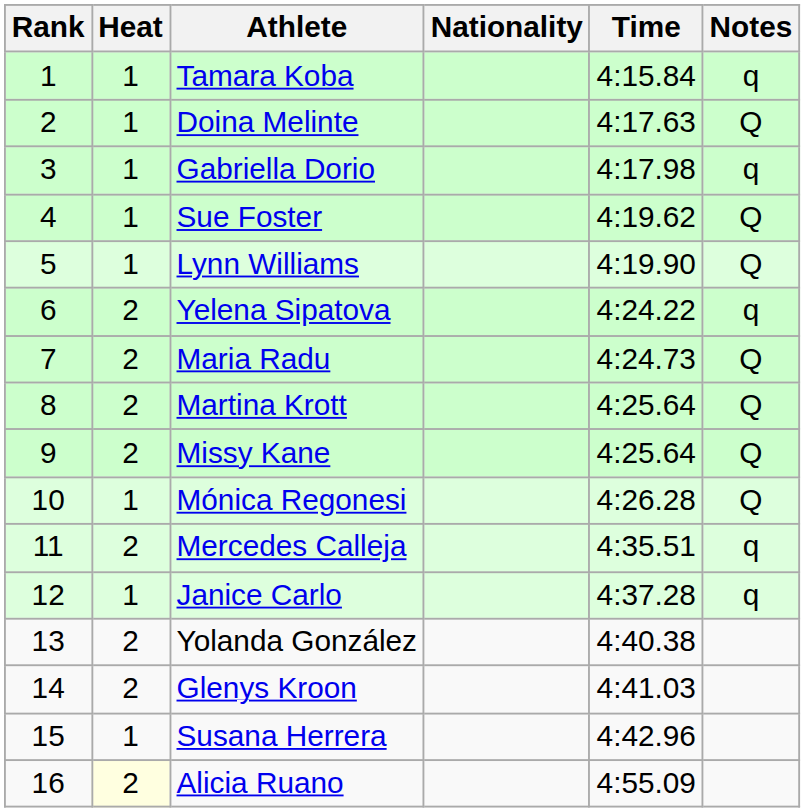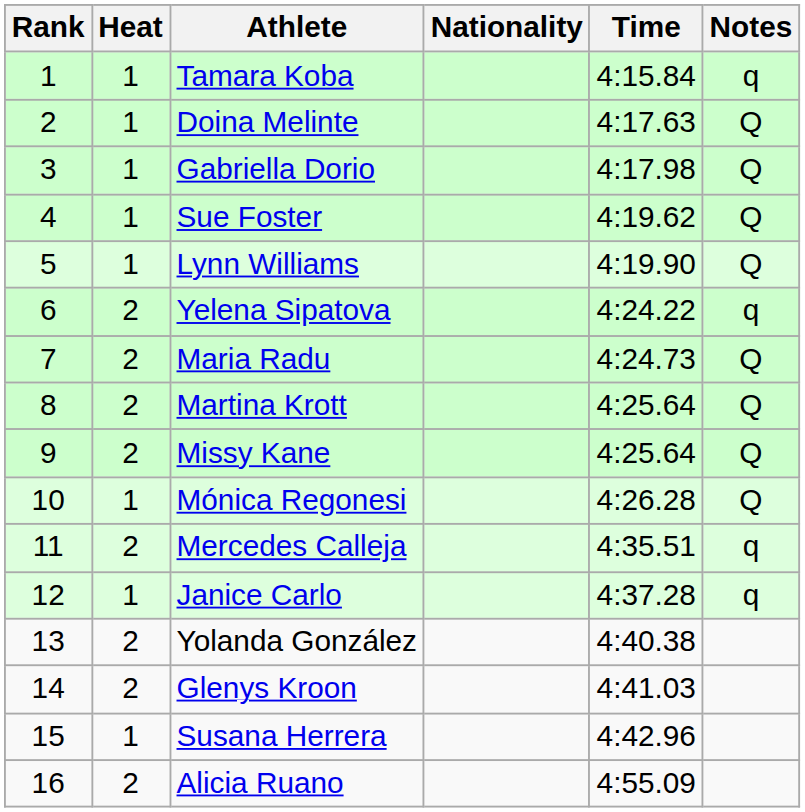 <table class="wikitable sortable" style="text-align:center">
 <tr>
 <th>Rank</th>
 <th>Heat</th>
 <th>Athlete</th>
 <th>Nationality</th>
 <th>Time</th>
 <th>Notes</th>
 </tr>
 <tr bgcolor=ccffcc>
 <td>1</td>
 <td>1</td>
 <td align=left><a href='#'>Tamara Koba</a></td>
 <td align=left></td>
 <td>4:15.84</td>
 <td>q</td>
 </tr>
 <tr bgcolor=ccffcc>
 <td>2</td>
 <td>1</td>
 <td align=left><a href='#'>Doina Melinte</a></td>
 <td align=left></td>
 <td>4:17.63</td>
 <td>Q</td>
 </tr>
 <tr bgcolor=ccffcc>
 <td>3</td>
 <td>1</td>
 <td align=left><a href='#'>Gabriella Dorio</a></td>
 <td align=left></td>
 <td>4:17.98</td>
-<td>q</td>
+<td>Q</td>
 </tr>
 <tr bgcolor=ccffcc>
 <td>4</td>
 <td>1</td>
 <td align=left><a href='#'>Sue Foster</a></td>
 <td align=left></td>
 <td>4:19.62</td>
 <td>Q</td>
 </tr>
 <tr bgcolor=ddffdd>
 <td>5</td>
 <td>1</td>
 <td align=left><a href='#'>Lynn Williams</a></td>
 <td align=left></td>
 <td>4:19.90</td>
 <td>Q</td>
 </tr>
 <tr bgcolor=ccffcc>
 <td>6</td>
 <td>2</td>
 <td align=left><a href='#'>Yelena Sipatova</a></td>
 <td align=left></td>
 <td>4:24.22</td>
 <td>q</td>
 </tr>
 <tr bgcolor=ccffcc>
 <td>7</td>
 <td>2</td>
 <td align=left><a href='#'>Maria Radu</a></td>
 <td align=left></td>
 <td>4:24.73</td>
 <td>Q</td>
 </tr>
 <tr bgcolor=ccffcc>
 <td>8</td>
 <td>2</td>
 <td align=left><a href='#'>Martina Krott</a></td>
 <td align=left></td>
 <td>4:25.64</td>
 <td>Q</td>
 </tr>
 <tr bgcolor=ccffcc>
 <td>9</td>
 <td>2</td>
 <td align=left><a href='#'>Missy Kane</a></td>
 <td align=left></td>
 <td>4:25.64</td>
 <td>Q</td>
 </tr>
 <tr bgcolor=ddffdd>
 <td>10</td>
 <td>1</td>
 <td align=left><a href='#'>Mónica Regonesi</a></td>
 <td align=left></td>
 <td>4:26.28</td>
 <td>Q</td>
 </tr>
 <tr bgcolor=ddffdd>
 <td>11</td>
 <td>2</td>
 <td align=left><a href='#'>Mercedes Calleja</a></td>
 <td align=left></td>
 <td>4:35.51</td>
 <td>q</td>
 </tr>
 <tr bgcolor=ddffdd>
 <td>12</td>
 <td>1</td>
 <td align=left><a href='#'>Janice Carlo</a></td>
 <td align=left></td>
 <td>4:37.28</td>
 <td>q</td>
 </tr>
 <tr>
 <td>13</td>
 <td>2</td>
 <td align=left>Yolanda González</td>
 <td align=left></td>
 <td>4:40.38</td>
 <td></td>
 </tr>
 <tr>
 <td>14</td>
 <td>2</td>
 <td align=left><a href='#'>Glenys Kroon</a></td>
 <td align=left></td>
 <td>4:41.03</td>
 <td></td>
 </tr>
 <tr>
 <td>15</td>
 <td>1</td>
 <td align=left><a href='#'>Susana Herrera</a></td>
 <td align=left></td>
 <td>4:42.96</td>
 <td></td>
 </tr>
 <tr>
 <td>16</td>
-<td style="background: lightyellow;">2</td>
+<td>2</td>
 <td align=left><a href='#'>Alicia Ruano</a></td>
 <td align=left></td>
 <td>4:55.09</td>
 <td></td>
 </tr>
 </table>
